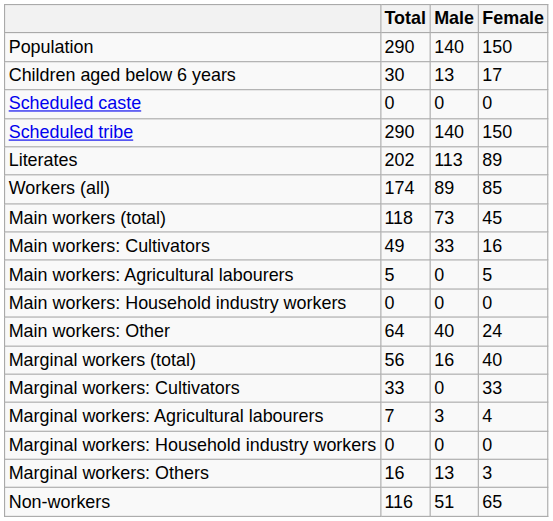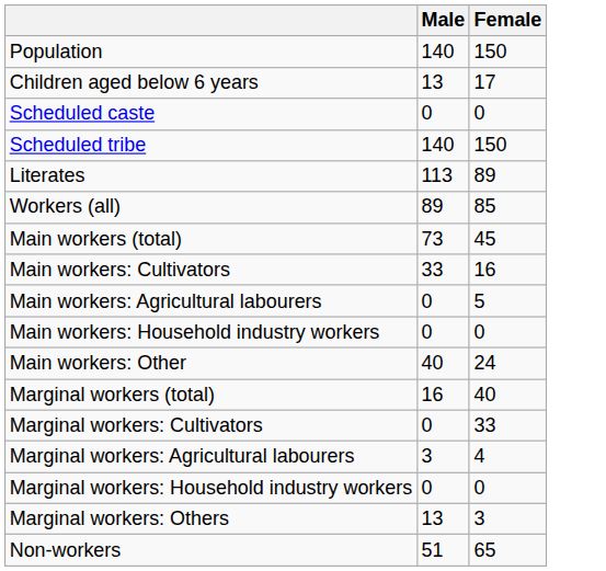 <table class="wikitable sortable">
 <tr>
 <th></th>
-<th>Total</th>
 <th>Male</th>
 <th>Female</th>
 </tr>
 <tr>
 <td>Population</td>
-<td>290</td>
 <td>140</td>
 <td>150</td>
 </tr>
 <tr>
 <td>Children aged below 6 years</td>
-<td>30</td>
 <td>13</td>
 <td>17</td>
 </tr>
 <tr>
 <td><a href='#'>Scheduled caste</a></td>
 <td>0</td>
 <td>0</td>
-<td>0</td>
 </tr>
 <tr>
 <td><a href='#'>Scheduled tribe</a></td>
-<td>290</td>
 <td>140</td>
 <td>150</td>
 </tr>
 <tr>
 <td>Literates</td>
-<td>202</td>
 <td>113</td>
 <td>89</td>
 </tr>
 <tr>
 <td>Workers (all)</td>
-<td>174</td>
 <td>89</td>
 <td>85</td>
 </tr>
 <tr>
 <td>Main workers (total)</td>
-<td>118</td>
 <td>73</td>
 <td>45</td>
 </tr>
 <tr>
 <td>Main workers: Cultivators</td>
-<td>49</td>
 <td>33</td>
 <td>16</td>
 </tr>
 <tr>
 <td>Main workers: Agricultural labourers</td>
-<td>5</td>
 <td>0</td>
 <td>5</td>
 </tr>
 <tr>
 <td>Main workers: Household industry workers</td>
 <td>0</td>
 <td>0</td>
-<td>0</td>
 </tr>
 <tr>
 <td>Main workers: Other</td>
-<td>64</td>
 <td>40</td>
 <td>24</td>
 </tr>
 <tr>
 <td>Marginal workers (total)</td>
-<td>56</td>
 <td>16</td>
 <td>40</td>
 </tr>
 <tr>
 <td>Marginal workers: Cultivators</td>
-<td>33</td>
 <td>0</td>
 <td>33</td>
 </tr>
 <tr>
 <td>Marginal workers: Agricultural labourers</td>
-<td>7</td>
 <td>3</td>
 <td>4</td>
 </tr>
 <tr>
 <td>Marginal workers: Household industry workers</td>
 <td>0</td>
 <td>0</td>
-<td>0</td>
 </tr>
 <tr>
 <td>Marginal workers: Others</td>
-<td>16</td>
 <td>13</td>
 <td>3</td>
 </tr>
 <tr>
 <td>Non-workers</td>
-<td>116</td>
 <td>51</td>
 <td>65</td>
 </tr>
 </table>
